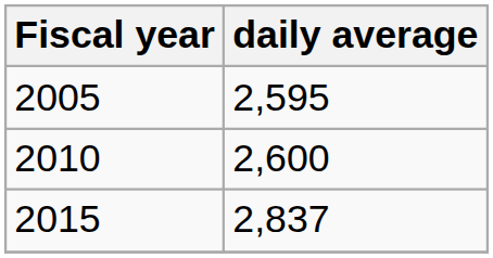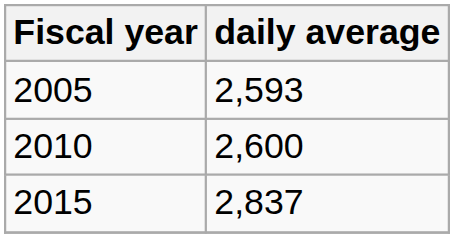 <table class="wikitable">
 <tr>
 <th>Fiscal year</th>
 <th>daily average</th>
 </tr>
 <tr>
 <td>2005</td>
-<td>2,595</td>
+<td>2,593</td>
 </tr>
 <tr>
 <td>2010</td>
 <td>2,600</td>
 </tr>
 <tr>
 <td>2015</td>
 <td>2,837</td>
 </tr>
 <tr>
 </tr>
 </table>
